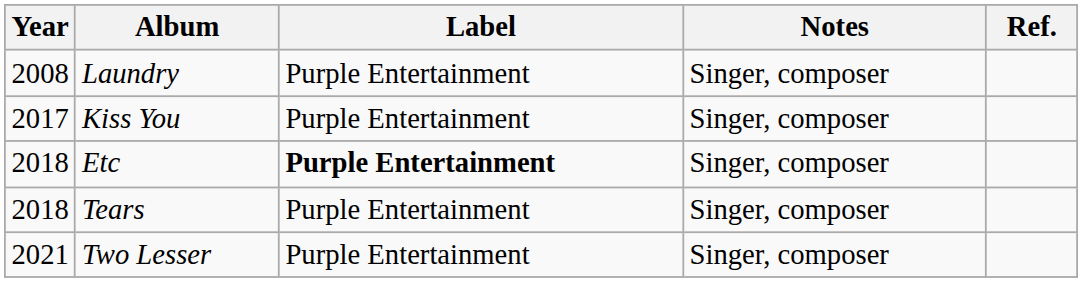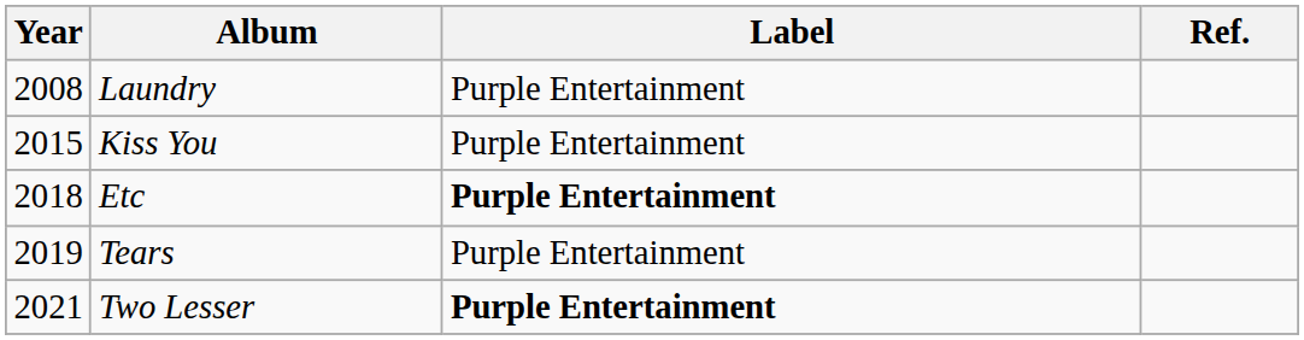 <table class="wikitable" style="width:600px">
 <tr>
 <th width=10>Year</th>
 <th>Album</th>
 <th>Label</th>
-<th>Notes</th>
 <th>Ref.</th>
 </tr>
 <tr>
 <td>2008</td>
 <td><em>Laundry</em></td>
 <td>Purple Entertainment</td>
-<td>Singer, composer</td>
 <td></td>
 </tr>
 <tr>
-<td>2017</td>
+<td>2015</td>
 <td><em>Kiss You</em></td>
 <td>Purple Entertainment</td>
-<td>Singer, composer</td>
 <td></td>
 </tr>
 <tr>
 <td>2018</td>
 <td><em>Etc</em></td>
 <td><strong>Purple Entertainment</strong></td>
-<td>Singer, composer</td>
 <td></td>
 </tr>
 <tr>
-<td>2018</td>
+<td>2019</td>
 <td><em>Tears</em></td>
 <td>Purple Entertainment</td>
-<td>Singer, composer</td>
 <td></td>
 </tr>
 <tr>
 <td>2021</td>
 <td><em>Two Lesser</em></td>
-<td>Purple Entertainment</td>
-<td>Singer, composer</td>
+<td><strong>Purple Entertainment</strong></td>
 <td></td>
 </tr>
 </table>
